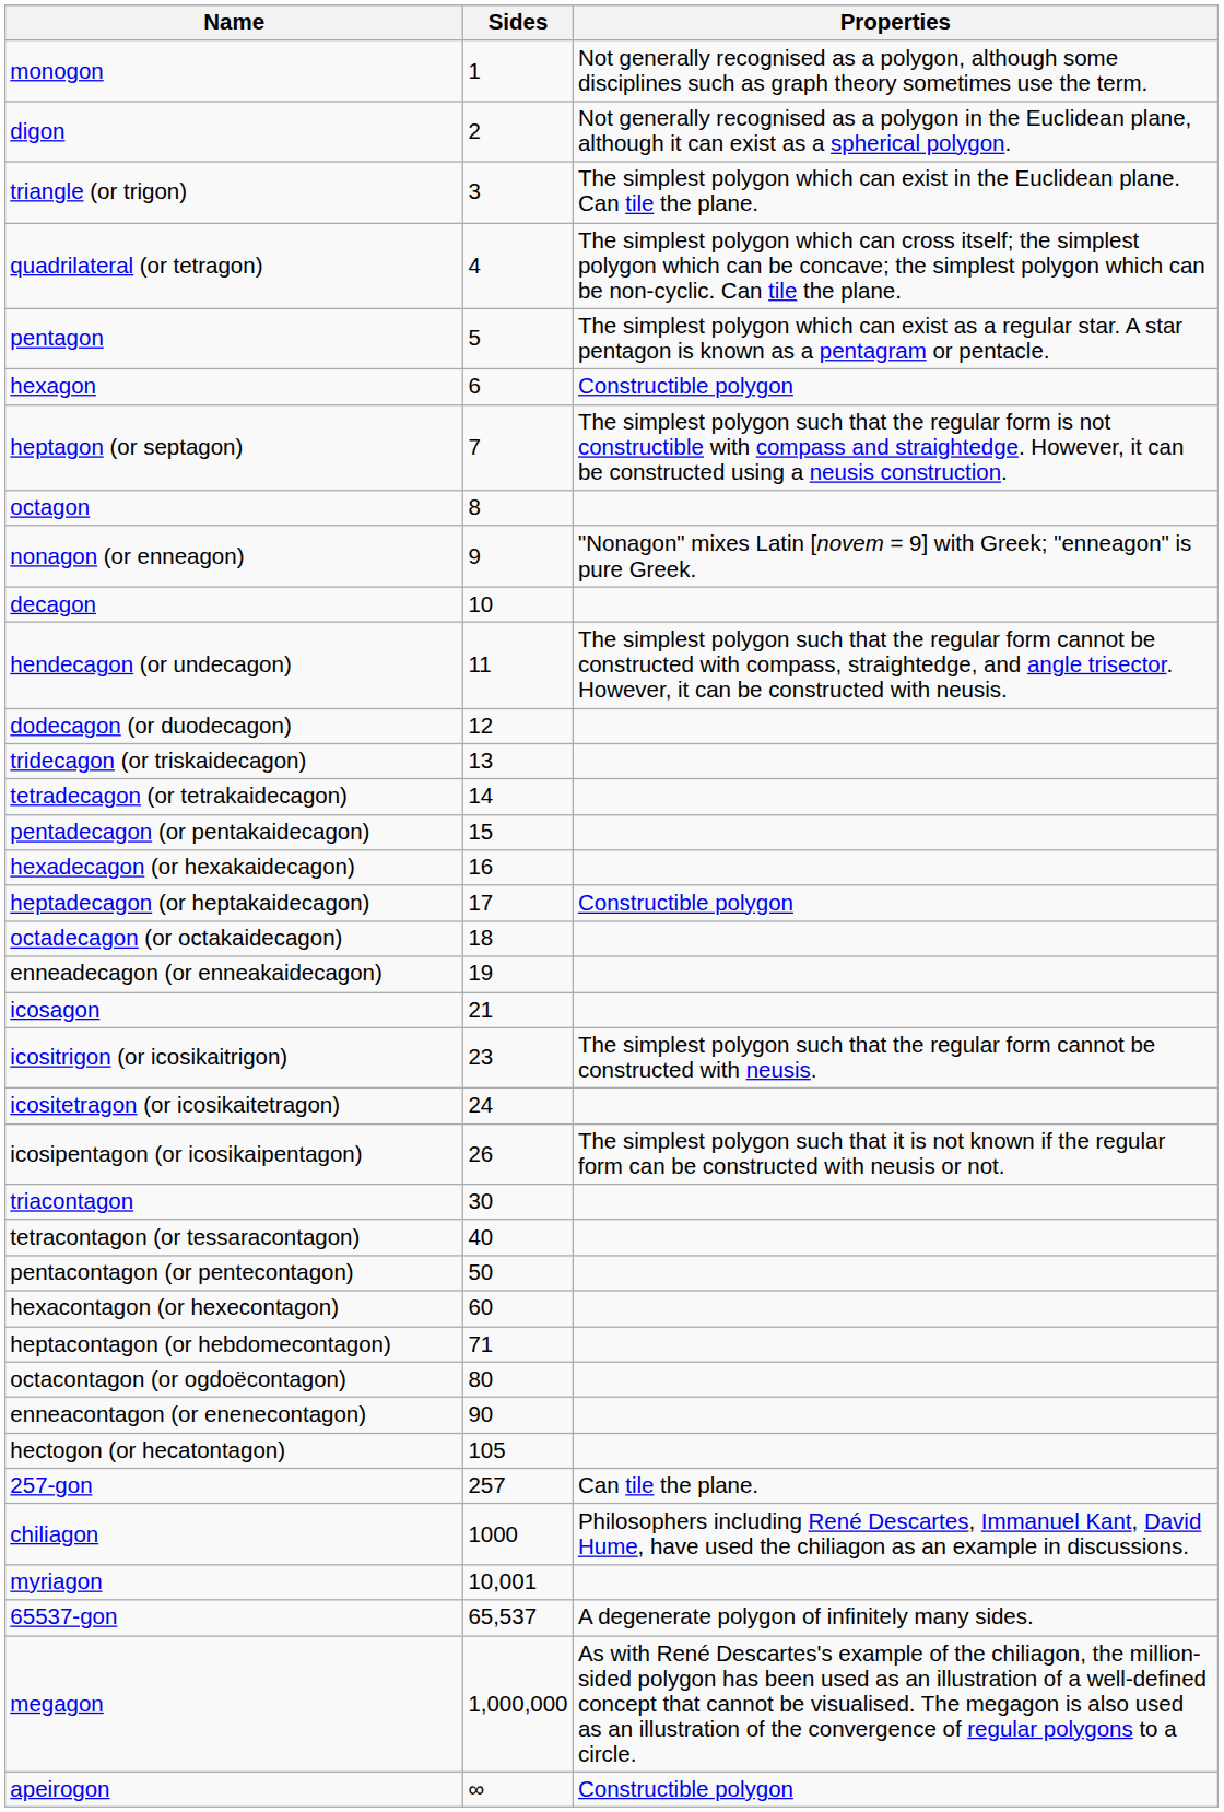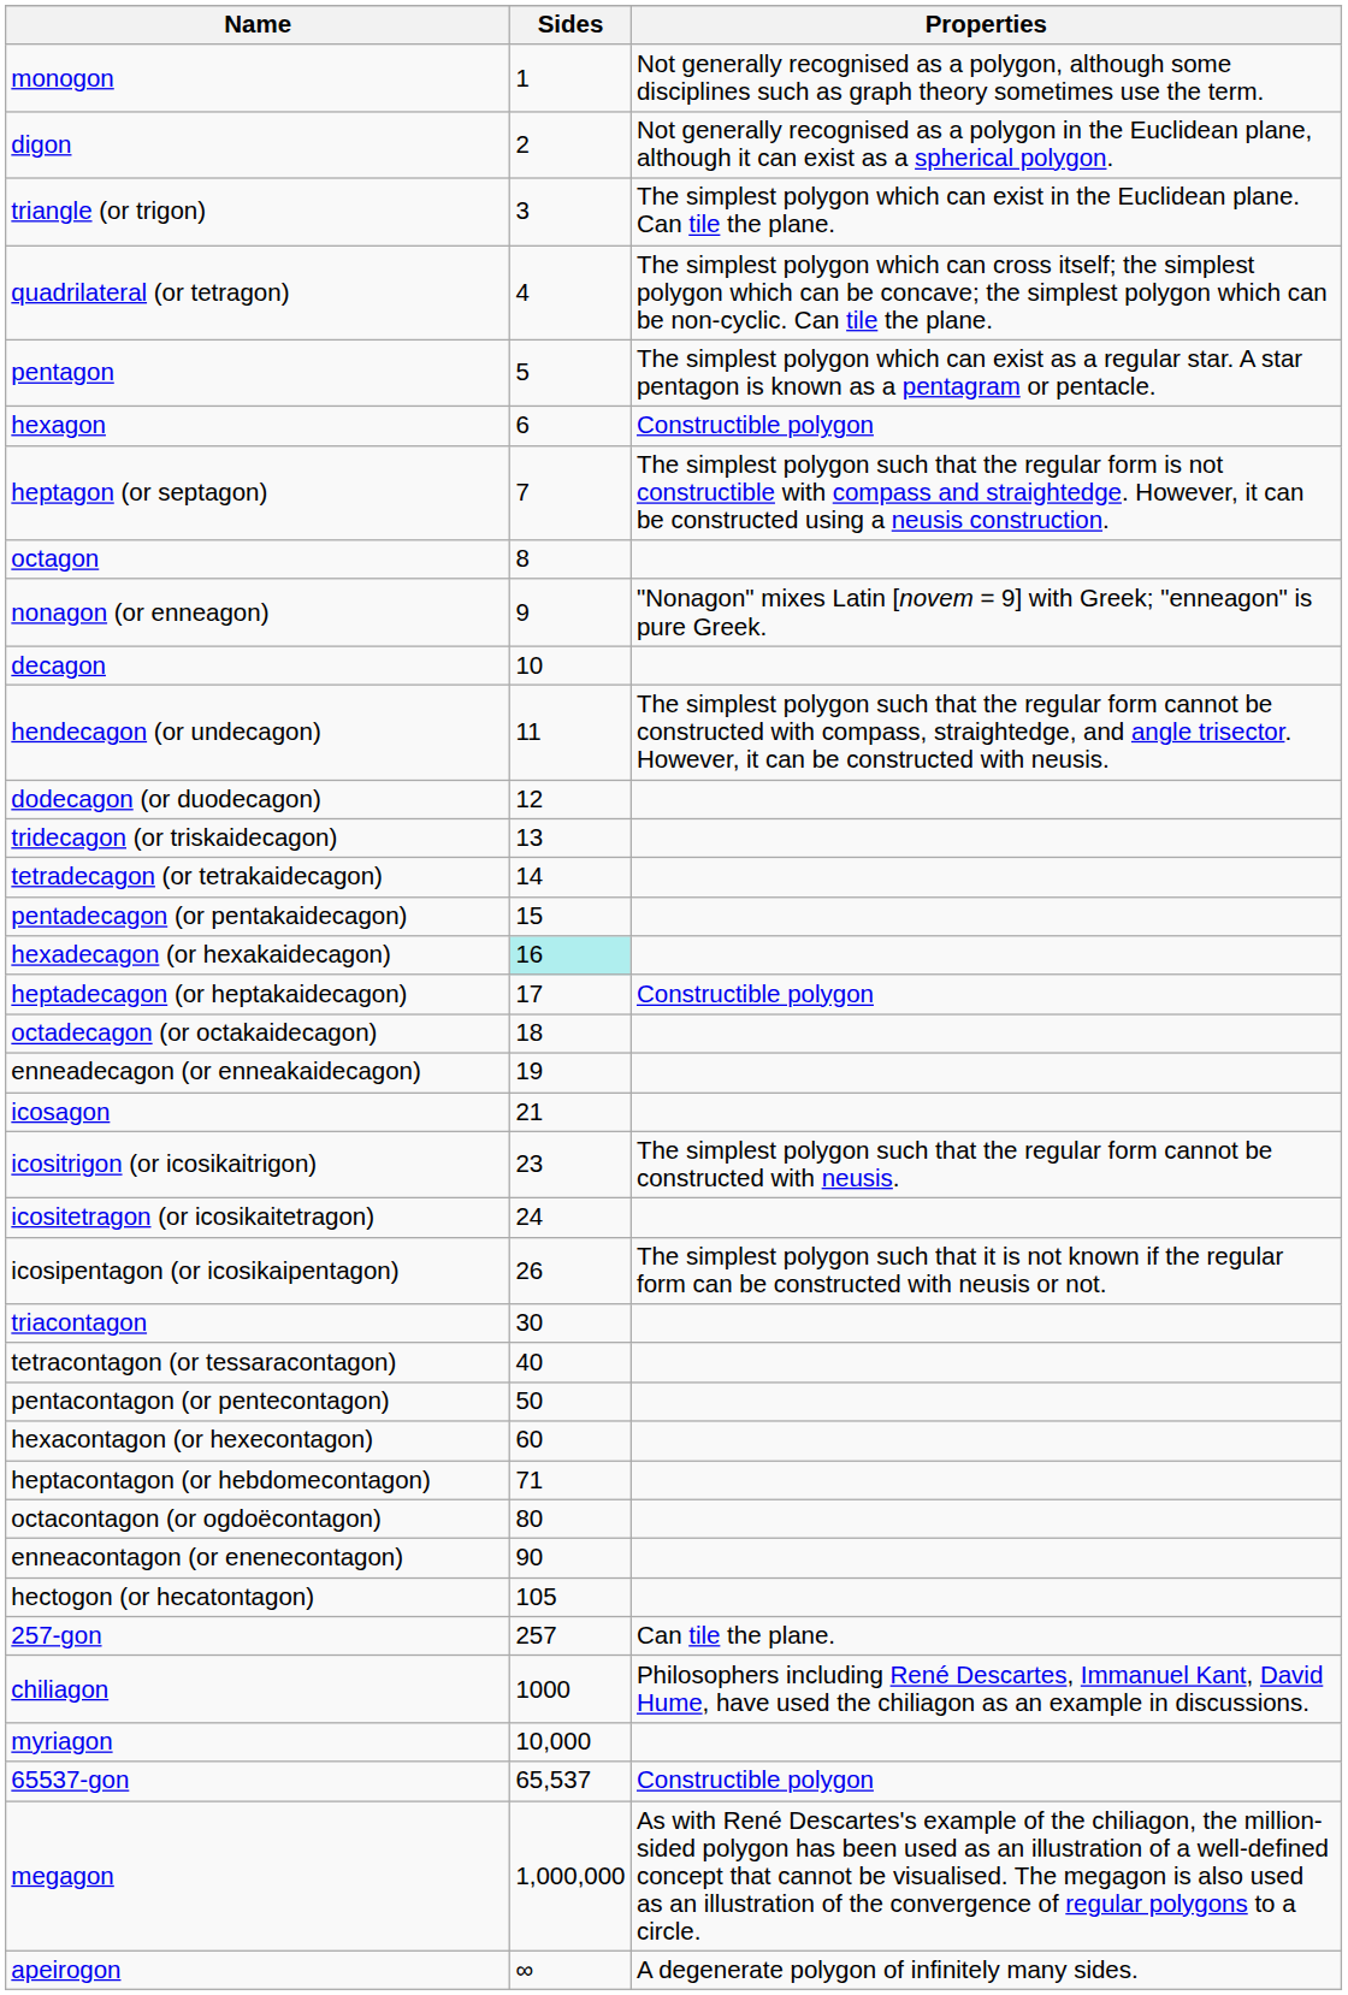 <table class="wikitable">
 <tr>
 </tr>
 <tr>
 <th style="width:20em;">Name</th>
 <th style="width:2em;">Sides</th>
 <th style="width:auto;">Properties</th>
 </tr>
 <tr>
 <td><a href='#'>monogon</a></td>
 <td>1</td>
 <td>Not generally recognised as a polygon, although some disciplines such as graph theory sometimes use the term.</td>
 </tr>
 <tr>
 <td><a href='#'>digon</a></td>
 <td>2</td>
 <td>Not generally recognised as a polygon in the Euclidean plane, although it can exist as a <a href='#'>spherical polygon</a>.</td>
 </tr>
 <tr>
 <td><a href='#'>triangle</a> (or trigon)</td>
 <td>3</td>
 <td>The simplest polygon which can exist in the Euclidean plane. Can <a href='#'>tile</a> the plane.</td>
 </tr>
 <tr>
 <td><a href='#'>quadrilateral</a> (or tetragon)</td>
 <td>4</td>
 <td>The simplest polygon which can cross itself; the simplest polygon which can be concave; the simplest polygon which can be non-cyclic. Can <a href='#'>tile</a> the plane.</td>
 </tr>
 <tr>
 <td><a href='#'>pentagon</a></td>
 <td>5</td>
 <td> The simplest polygon which can exist as a regular star. A star pentagon is known as a <a href='#'>pentagram</a> or pentacle.</td>
 </tr>
 <tr>
 <td><a href='#'>hexagon</a></td>
 <td>6</td>
 <td><a href='#'>Constructible polygon</a></td>
 </tr>
 <tr>
 <td><a href='#'>heptagon</a> (or septagon)</td>
 <td>7</td>
 <td> The simplest polygon such that the regular form is not <a href='#'>constructible</a> with <a href='#'>compass and straightedge</a>. However, it can be constructed using a <a href='#'>neusis construction</a>.</td>
 </tr>
 <tr>
 <td><a href='#'>octagon</a></td>
 <td>8</td>
 <td></td>
 </tr>
 <tr>
 <td><a href='#'>nonagon</a> (or enneagon)</td>
 <td>9</td>
 <td>"Nonagon" mixes Latin [<em>novem</em> = 9] with Greek; "enneagon" is pure Greek.</td>
 </tr>
 <tr>
 <td><a href='#'>decagon</a></td>
 <td>10</td>
 <td></td>
 </tr>
 <tr>
 <td><a href='#'>hendecagon</a> (or undecagon)</td>
 <td>11</td>
 <td> The simplest polygon such that the regular form cannot be constructed with compass, straightedge, and <a href='#'>angle trisector</a>. However, it can be constructed with neusis.</td>
 </tr>
 <tr>
 <td><a href='#'>dodecagon</a> (or duodecagon)</td>
 <td>12</td>
 <td></td>
 </tr>
 <tr>
 <td><a href='#'>tridecagon</a> (or triskaidecagon)</td>
 <td>13</td>
 <td></td>
 </tr>
 <tr>
 <td><a href='#'>tetradecagon</a> (or tetrakaidecagon)</td>
 <td>14</td>
 <td></td>
 </tr>
 <tr>
 <td><a href='#'>pentadecagon</a> (or pentakaidecagon)</td>
 <td>15</td>
 <td></td>
 </tr>
 <tr>
 <td><a href='#'>hexadecagon</a> (or hexakaidecagon)</td>
-<td>16</td>
+<td style="background: paleturquoise;">16</td>
 <td></td>
 </tr>
 <tr>
 <td><a href='#'>heptadecagon</a> (or heptakaidecagon)</td>
 <td>17</td>
 <td><a href='#'>Constructible polygon</a></td>
 </tr>
 <tr>
 <td><a href='#'>octadecagon</a> (or octakaidecagon)</td>
 <td>18</td>
 <td></td>
 </tr>
 <tr>
 <td>enneadecagon (or enneakaidecagon)</td>
 <td>19</td>
 <td></td>
 </tr>
 <tr>
 <td><a href='#'>icosagon</a></td>
 <td>21</td>
 <td></td>
 </tr>
 <tr>
 <td><a href='#'>icositrigon</a> (or icosikaitrigon)</td>
 <td>23</td>
 <td>The simplest polygon such that the regular form cannot be constructed with <a href='#'>neusis</a>.</td>
 </tr>
 <tr>
 <td><a href='#'>icositetragon</a> (or icosikaitetragon)</td>
 <td>24</td>
 <td></td>
 </tr>
 <tr>
 <td>icosipentagon (or icosikaipentagon)</td>
 <td>26</td>
 <td>The simplest polygon such that it is not known if the regular form can be constructed with neusis or not.</td>
 </tr>
 <tr>
 <td><a href='#'>triacontagon</a></td>
 <td>30</td>
 <td></td>
 </tr>
 <tr>
 <td>tetracontagon (or tessaracontagon)</td>
 <td>40</td>
 <td></td>
 </tr>
 <tr>
 <td>pentacontagon (or pentecontagon)</td>
 <td>50</td>
 <td></td>
 </tr>
 <tr>
 <td>hexacontagon (or hexecontagon)</td>
 <td>60</td>
 <td></td>
 </tr>
 <tr>
 <td>heptacontagon (or hebdomecontagon)</td>
 <td>71</td>
 <td></td>
 </tr>
 <tr>
 <td>octacontagon (or ogdoëcontagon)</td>
 <td>80</td>
 <td></td>
 </tr>
 <tr>
 <td>enneacontagon (or enenecontagon)</td>
 <td>90</td>
 <td></td>
 </tr>
 <tr>
 <td>hectogon (or hecatontagon)</td>
 <td>105</td>
 <td></td>
 </tr>
 <tr>
 <td><a href='#'>257-gon</a> </td>
 <td>257</td>
 <td> Can <a href='#'>tile</a> the plane.</td>
 </tr>
 <tr>
 <td><a href='#'>chiliagon</a></td>
 <td>1000</td>
 <td>Philosophers including <a href='#'>René Descartes</a>, <a href='#'>Immanuel Kant</a>, <a href='#'>David Hume</a>, have used the chiliagon as an example in discussions.</td>
 </tr>
 <tr>
 <td><a href='#'>myriagon</a></td>
-<td>10,001</td>
+<td>10,000</td>
 <td></td>
 </tr>
 <tr>
 <td><a href='#'>65537-gon</a></td>
 <td>65,537</td>
-<td>A degenerate polygon of infinitely many sides.</td>
+<td><a href='#'>Constructible polygon</a></td>
 </tr>
 <tr>
 <td><a href='#'>megagon</a></td>
 <td>1,000,000</td>
 <td>As with René Descartes's example of the chiliagon, the million-sided polygon has been used as an illustration of a well-defined concept that cannot be visualised. The megagon is also used as an illustration of the convergence of <a href='#'>regular polygons</a> to a circle.</td>
 </tr>
 <tr>
 <td><a href='#'>apeirogon</a></td>
 <td>∞</td>
-<td><a href='#'>Constructible polygon</a></td>
+<td>A degenerate polygon of infinitely many sides.</td>
 </tr>
 </table>
